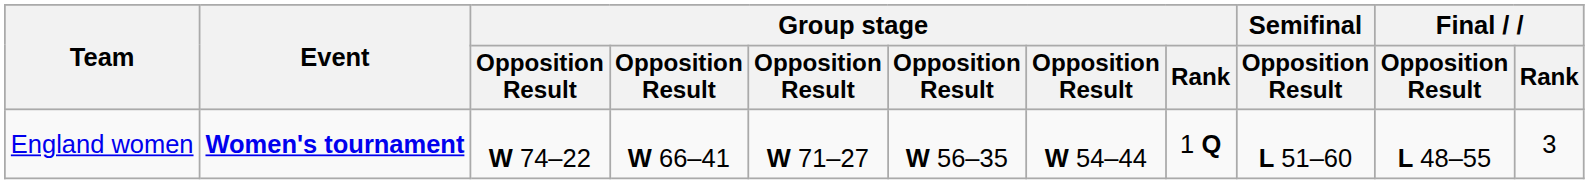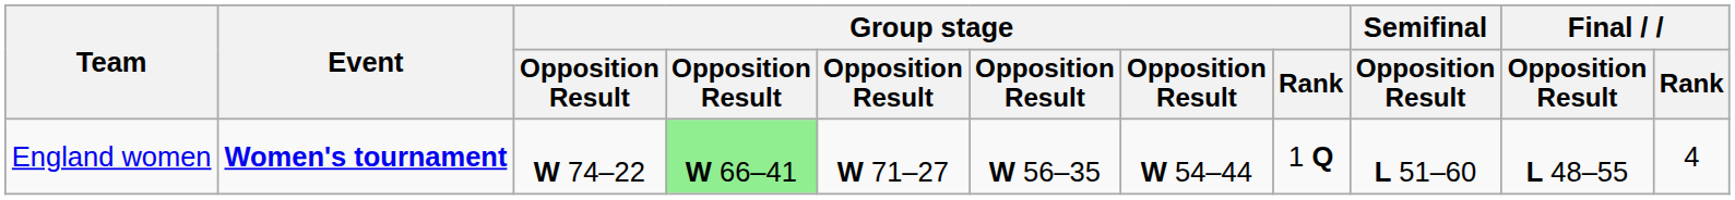 <table class=wikitable style="font-size:90%; text-align:center">
 <tr>
 <th rowspan=2>Team</th>
 <th rowspan=2>Event</th>
 <th colspan=6>Group stage</th>
 <th>Semifinal</th>
 <th colspan=2>Final /  / </th>
 </tr>
 <tr style=font-size:95%>
 <th>Opposition<br>Result</th>
 <th>Opposition<br>Result</th>
 <th>Opposition<br>Result</th>
 <th>Opposition<br>Result</th>
 <th>Opposition<br>Result</th>
 <th>Rank</th>
 <th>Opposition<br>Result</th>
 <th>Opposition<br>Result</th>
 <th>Rank</th>
 </tr>
 <tr>
 <td align=left><a href='#'>England women</a></td>
 <td align=left><strong><a href='#'>Women's tournament</a></strong></td>
 <td><br><strong>W</strong> 74–22</td>
-<td><br><strong>W</strong> 66–41</td>
+<td style="background: lightgreen;"><br><strong>W</strong> 66–41</td>
 <td><br><strong>W</strong> 71–27</td>
 <td><br><strong>W</strong> 56–35</td>
 <td><br><strong>W</strong> 54–44</td>
 <td>1 <strong>Q</strong></td>
 <td><br><strong>L</strong> 51–60</td>
 <td><br><strong>L</strong> 48–55</td>
-<td>3</td>
+<td>4</td>
 </tr>
 </table>
